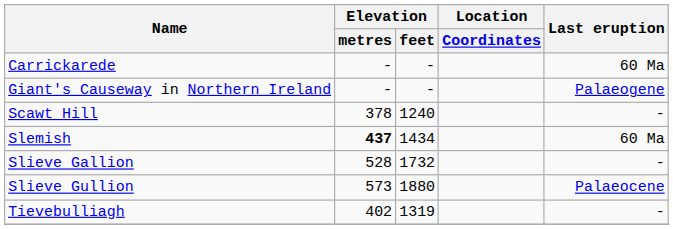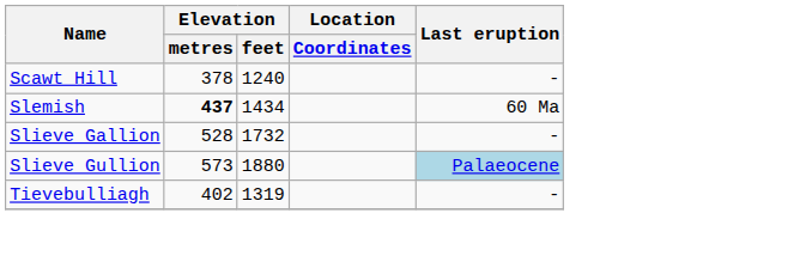 <table class="wikitable">
 <tr>
 <th rowspan="2">Name</th>
 <th colspan ="2">Elevation</th>
 <th>Location</th>
 <th rowspan="2">Last eruption</th>
 </tr>
 <tr>
 <th>metres</th>
 <th>feet</th>
 <th><a href='#'>Coordinates</a></th>
-</tr>
-<tr align="right">
-<td align="left"><a href='#'>Carrickarede</a></td>
-<td>-</td>
-<td>-</td>
-<td></td>
-<td>60 Ma</td>
-</tr>
-<tr align="right">
-<td align="left"><a href='#'>Giant's Causeway</a> in <a href='#'>Northern Ireland</a></td>
-<td>-</td>
-<td>-</td>
-<td></td>
-<td><a href='#'>Palaeogene</a></td>
 </tr>
 <tr align="right">
 <td align="left"><a href='#'>Scawt Hill</a></td>
 <td>378</td>
 <td>1240</td>
 <td></td>
 <td>-</td>
 </tr>
 <tr align="right">
 <td align="left"><a href='#'>Slemish</a></td>
 <td><strong>437</strong></td>
 <td>1434</td>
 <td></td>
 <td>60 Ma</td>
 </tr>
 <tr align="right">
 <td align="left"><a href='#'>Slieve Gallion</a></td>
 <td>528</td>
 <td>1732</td>
 <td></td>
 <td>-</td>
 </tr>
 <tr align="right">
 <td align="left"><a href='#'>Slieve Gullion</a></td>
 <td>573</td>
 <td>1880</td>
 <td></td>
-<td><a href='#'>Palaeocene</a></td>
+<td style="background: lightblue;"><a href='#'>Palaeocene</a></td>
 </tr>
 <tr align="right">
 <td align="left"><a href='#'>Tievebulliagh</a></td>
 <td>402</td>
 <td>1319</td>
 <td></td>
 <td>-</td>
 </tr>
 <tr align="right">
 </tr>
 </table>
